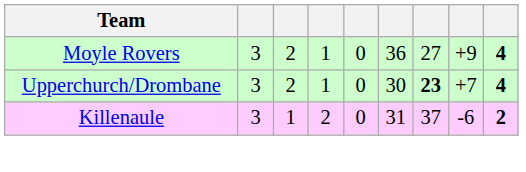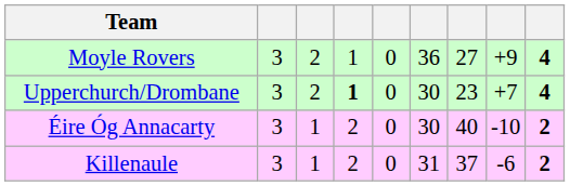 <table class="wikitable" style="text-align:center">
 <tr>
 <th style="width:175px;">Team</th>
 <th width="20"></th>
 <th width="20"></th>
 <th width="20"></th>
 <th width="20"></th>
 <th width="20"></th>
 <th width="20"></th>
 <th width="20"></th>
 <th width="20"></th>
 </tr>
 <tr style="background:#cfc;">
 <td><a href='#'>Moyle Rovers</a></td>
 <td>3</td>
 <td>2</td>
 <td>1</td>
 <td>0</td>
 <td>36</td>
 <td>27</td>
 <td>+9</td>
 <td><strong>4</strong></td>
 </tr>
 <tr style="background:#cfc;">
 <td><a href='#'>Upperchurch/Drombane</a></td>
 <td>3</td>
 <td>2</td>
-<td>1</td>
+<td><strong>1</strong></td>
 <td>0</td>
 <td>30</td>
-<td><strong>23</strong></td>
+<td>23</td>
 <td>+7</td>
 <td><strong>4</strong></td>
+</tr>
+<tr style="background:#fcf;">
+<td><a href='#'>Éire Óg Annacarty</a></td>
+<td>3</td>
+<td>1</td>
+<td>2</td>
+<td>0</td>
+<td>30</td>
+<td>40</td>
+<td>-10</td>
+<td><strong>2</strong></td>
 </tr>
 <tr style="background:#fcf;">
 <td><a href='#'>Killenaule</a></td>
 <td>3</td>
 <td>1</td>
 <td>2</td>
 <td>0</td>
 <td>31</td>
 <td>37</td>
 <td>-6</td>
 <td><strong>2</strong></td>
 </tr>
 </table>
